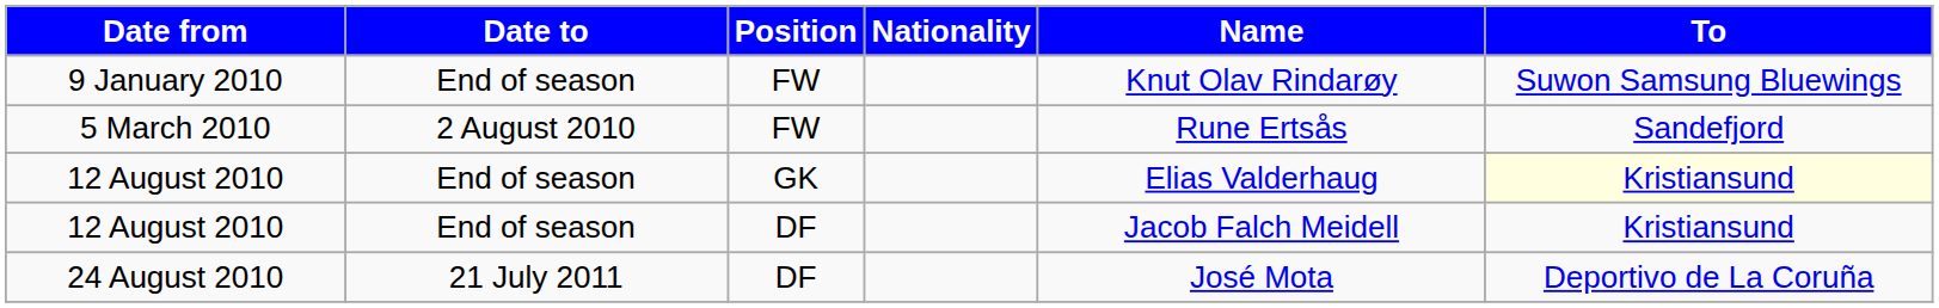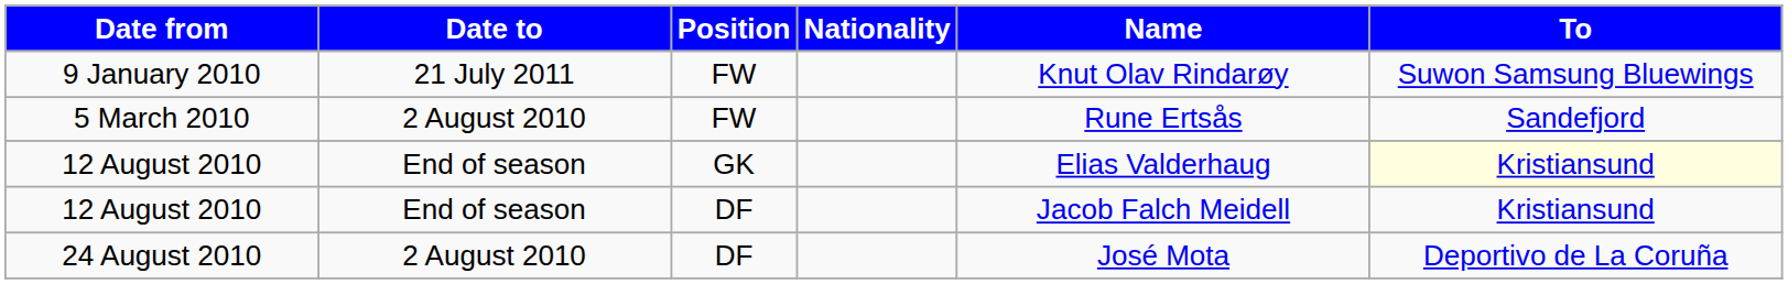 <table class="wikitable"  style="text-align:center; font-size:90%; ">
 <tr>
 <th style="background:#00f; color:white; width:150px;">Date from</th>
 <th style="background:#00f; color:white; width:170px;">Date to</th>
 <th style="background:#00f; color:white; width:55px;">Position</th>
 <th style="background:#00f; color:white; width:55px;">Nationality</th>
 <th style="background:#00f; color:white; width:200px;">Name</th>
 <th style="background:#00f; color:white; width:200px;">To</th>
 </tr>
 <tr>
 <td>9 January 2010</td>
-<td>End of season</td>
+<td>21 July 2011</td>
 <td>FW</td>
 <td></td>
 <td><a href='#'>Knut Olav Rindarøy</a></td>
 <td> <a href='#'>Suwon Samsung Bluewings</a></td>
 </tr>
 <tr>
 <td>5 March 2010</td>
 <td>2 August 2010</td>
 <td>FW</td>
 <td></td>
 <td><a href='#'>Rune Ertsås</a></td>
 <td> <a href='#'>Sandefjord</a></td>
 </tr>
 <tr>
 <td>12 August 2010</td>
 <td>End of season</td>
 <td>GK</td>
 <td></td>
 <td><a href='#'>Elias Valderhaug</a></td>
 <td style="background: lightyellow;"> <a href='#'>Kristiansund</a></td>
 </tr>
 <tr>
 <td>12 August 2010</td>
 <td>End of season</td>
 <td>DF</td>
 <td></td>
 <td><a href='#'>Jacob Falch Meidell</a></td>
 <td> <a href='#'>Kristiansund</a></td>
 </tr>
 <tr>
 <td>24 August 2010</td>
-<td>21 July 2011</td>
+<td>2 August 2010</td>
 <td>DF</td>
 <td></td>
 <td><a href='#'>José Mota</a></td>
 <td> <a href='#'>Deportivo de La Coruña</a></td>
 </tr>
 </table>
